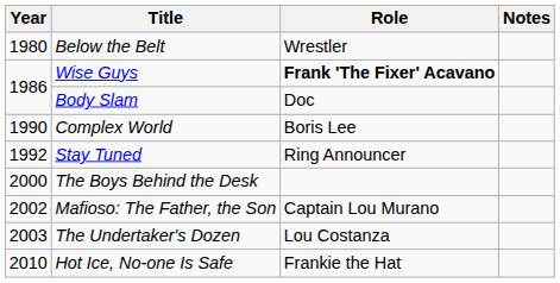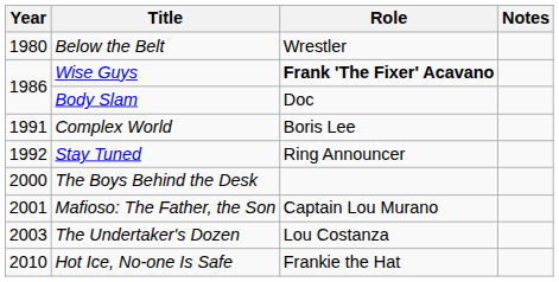 <table class="wikitable sortable">
 <tr>
 <th>Year</th>
 <th>Title</th>
 <th>Role</th>
 <th class="unsortable">Notes</th>
 </tr>
 <tr>
 <td>1980</td>
 <td><em>Below the Belt</em></td>
 <td>Wrestler</td>
 <td></td>
 </tr>
 <tr>
 <td rowspan="2">1986</td>
 <td><em><a href='#'>Wise Guys</a></em></td>
 <td><strong>Frank 'The Fixer' Acavano</strong></td>
 <td></td>
 </tr>
 <tr>
 <td><em><a href='#'>Body Slam</a></em></td>
 <td>Doc</td>
 <td></td>
 </tr>
 <tr>
-<td>1990</td>
+<td>1991</td>
 <td><em>Complex World</em></td>
 <td>Boris Lee</td>
 <td></td>
 </tr>
 <tr>
 <td>1992</td>
 <td><em><a href='#'>Stay Tuned</a></em></td>
 <td>Ring Announcer</td>
 <td></td>
 </tr>
 <tr>
 <td>2000</td>
 <td><em>The Boys Behind the Desk</em></td>
 <td></td>
 <td></td>
 </tr>
 <tr>
-<td>2002</td>
+<td>2001</td>
 <td><em>Mafioso: The Father, the Son</em></td>
 <td>Captain Lou Murano</td>
 <td></td>
 </tr>
 <tr>
 <td>2003</td>
 <td><em>The Undertaker's Dozen</em></td>
 <td>Lou Costanza</td>
 <td></td>
 </tr>
 <tr>
 <td>2010</td>
 <td><em>Hot Ice, No-one Is Safe</em></td>
 <td>Frankie the Hat</td>
 <td></td>
 </tr>
 </table>
